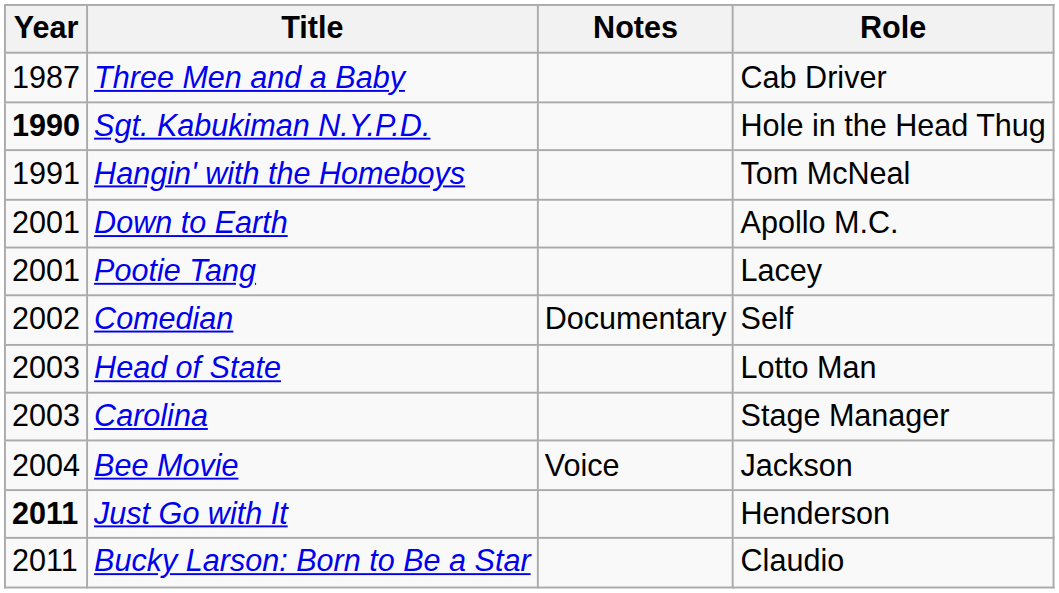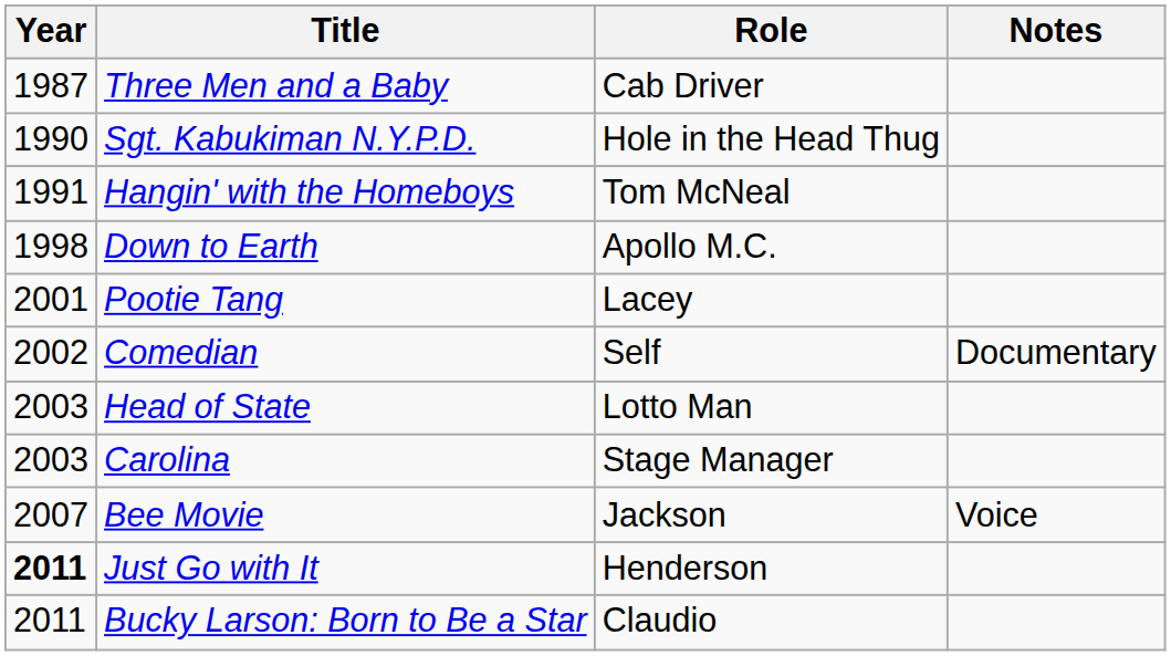 <table class="wikitable">
 <tr>
 <th>Year</th>
 <th>Title</th>
+<th>Role</th>
 <th>Notes</th>
-<th>Role</th>
 </tr>
 <tr>
 <td>1987</td>
 <td><em><a href='#'>Three Men and a Baby</a></em></td>
+<td>Cab Driver</td>
 <td></td>
-<td>Cab Driver</td>
 </tr>
 <tr>
-<td><strong>1990</strong></td>
+<td>1990</td>
 <td><em><a href='#'>Sgt. Kabukiman N.Y.P.D.</a></em></td>
+<td>Hole in the Head Thug</td>
 <td></td>
-<td>Hole in the Head Thug</td>
 </tr>
 <tr>
 <td>1991</td>
 <td><em><a href='#'>Hangin' with the Homeboys</a></em></td>
+<td>Tom McNeal</td>
 <td></td>
-<td>Tom McNeal</td>
 </tr>
 <tr>
-<td>2001</td>
+<td>1998</td>
 <td><a href='#'><em>Down to Earth</em></a></td>
+<td>Apollo M.C.</td>
 <td></td>
-<td>Apollo M.C.</td>
 </tr>
 <tr>
 <td>2001</td>
 <td><em><a href='#'>Pootie Tang</a></em></td>
+<td>Lacey</td>
 <td></td>
-<td>Lacey</td>
 </tr>
 <tr>
 <td>2002</td>
 <td><a href='#'><em>Comedian</em></a></td>
+<td>Self</td>
 <td>Documentary</td>
-<td>Self</td>
 </tr>
 <tr>
 <td>2003</td>
 <td><a href='#'><em>Head of State</em></a></td>
+<td>Lotto Man</td>
 <td></td>
-<td>Lotto Man</td>
 </tr>
 <tr>
 <td>2003</td>
 <td><a href='#'><em>Carolina</em></a></td>
+<td>Stage Manager</td>
 <td></td>
-<td>Stage Manager</td>
 </tr>
 <tr>
-<td>2004</td>
+<td>2007</td>
 <td><em><a href='#'>Bee Movie</a></em></td>
+<td>Jackson</td>
 <td>Voice</td>
-<td>Jackson</td>
 </tr>
 <tr>
 <td><strong>2011</strong></td>
 <td><em><a href='#'>Just Go with It</a></em></td>
+<td>Henderson</td>
 <td></td>
-<td>Henderson</td>
 </tr>
 <tr>
 <td>2011</td>
 <td><em><a href='#'>Bucky Larson: Born to Be a Star</a></em></td>
+<td>Claudio</td>
 <td></td>
-<td>Claudio</td>
 </tr>
 </table>
